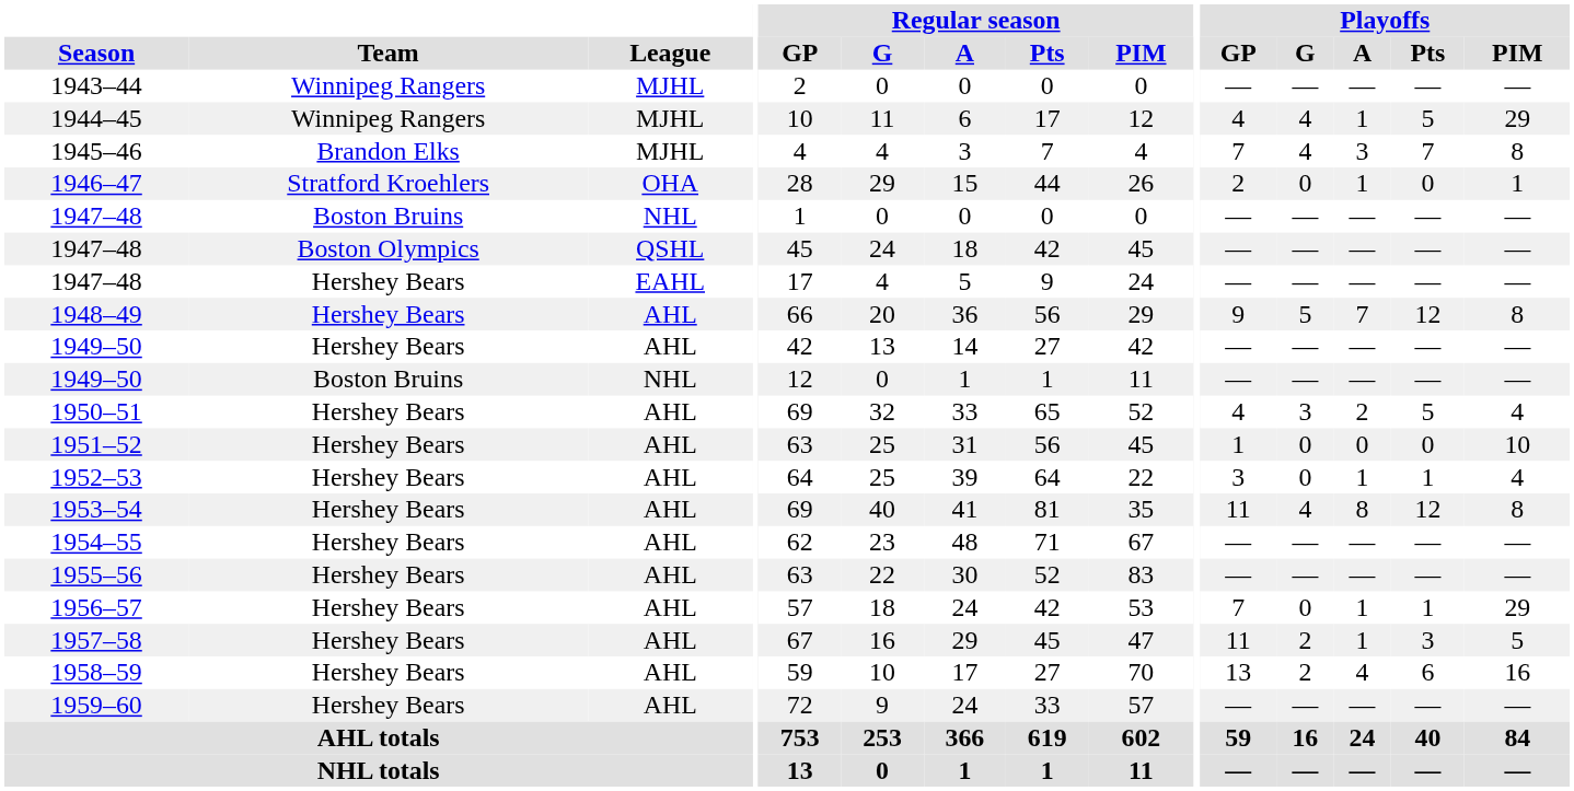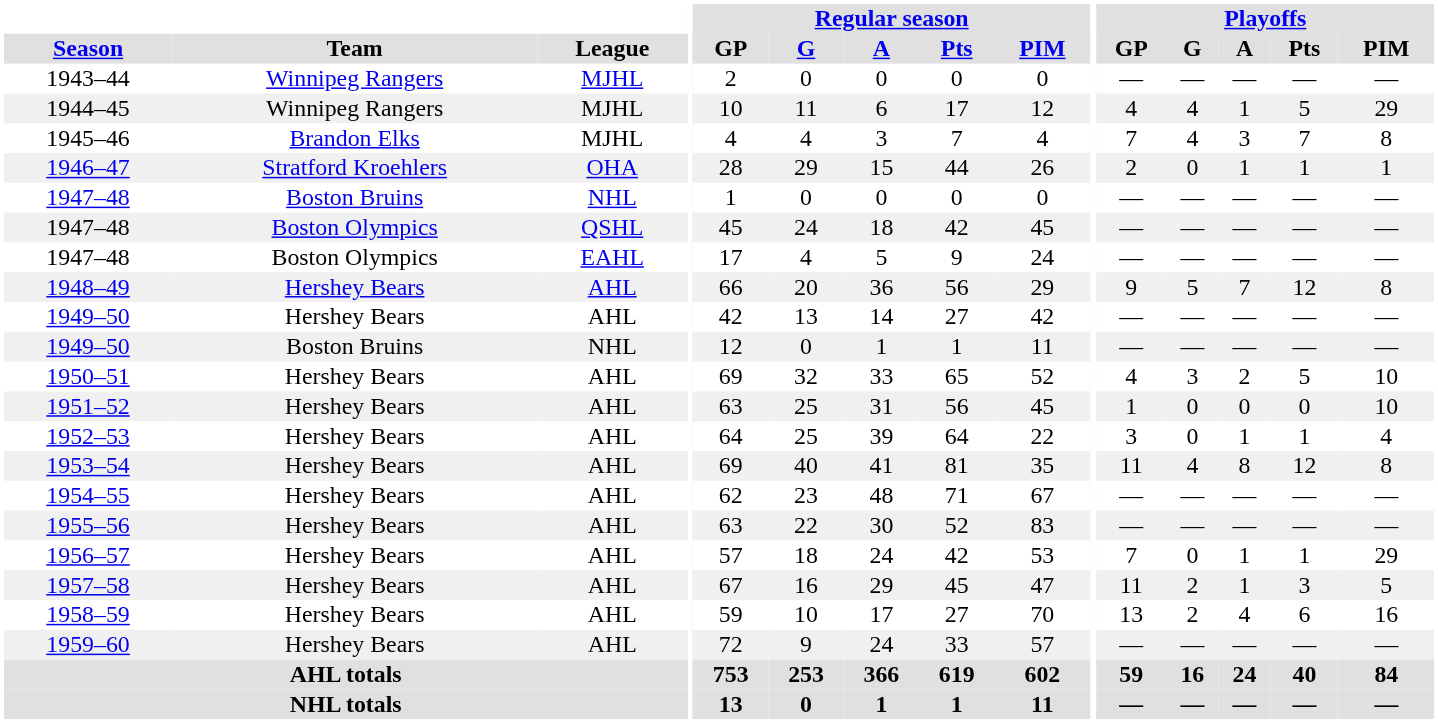 <table border="0" cellpadding="1" cellspacing="0" style="text-align:center; width:60em">
 <tr bgcolor="#e0e0e0">
 <th colspan="3" bgcolor="#ffffff"></th>
 <th rowspan="100" bgcolor="#ffffff"></th>
 <th colspan="5"><a href='#'>Regular season</a></th>
 <th rowspan="100" bgcolor="#ffffff"></th>
 <th colspan="5"><a href='#'>Playoffs</a></th>
 </tr>
 <tr bgcolor="#e0e0e0">
 <th><a href='#'>Season</a></th>
 <th>Team</th>
 <th>League</th>
 <th>GP</th>
 <th><a href='#'>G</a></th>
 <th><a href='#'>A</a></th>
 <th><a href='#'>Pts</a></th>
 <th><a href='#'>PIM</a></th>
 <th>GP</th>
 <th>G</th>
 <th>A</th>
 <th>Pts</th>
 <th>PIM</th>
 </tr>
 <tr>
 <td>1943–44</td>
 <td><a href='#'>Winnipeg Rangers</a></td>
 <td><a href='#'>MJHL</a></td>
 <td>2</td>
 <td>0</td>
 <td>0</td>
 <td>0</td>
 <td>0</td>
 <td>—</td>
 <td>—</td>
 <td>—</td>
 <td>—</td>
 <td>—</td>
 </tr>
 <tr bgcolor="#f0f0f0">
 <td>1944–45</td>
 <td>Winnipeg Rangers</td>
 <td>MJHL</td>
 <td>10</td>
 <td>11</td>
 <td>6</td>
 <td>17</td>
 <td>12</td>
 <td>4</td>
 <td>4</td>
 <td>1</td>
 <td>5</td>
 <td>29</td>
 </tr>
 <tr>
 <td>1945–46</td>
 <td><a href='#'>Brandon Elks</a></td>
 <td>MJHL</td>
 <td>4</td>
 <td>4</td>
 <td>3</td>
 <td>7</td>
 <td>4</td>
 <td>7</td>
 <td>4</td>
 <td>3</td>
 <td>7</td>
 <td>8</td>
 </tr>
 <tr bgcolor="#f0f0f0">
 <td><a href='#'>1946–47</a></td>
 <td><a href='#'>Stratford Kroehlers</a></td>
 <td><a href='#'>OHA</a></td>
 <td>28</td>
 <td>29</td>
 <td>15</td>
 <td>44</td>
 <td>26</td>
 <td>2</td>
 <td>0</td>
 <td>1</td>
-<td>0</td>
+<td>1</td>
 <td>1</td>
 </tr>
 <tr>
 <td><a href='#'>1947–48</a></td>
 <td><a href='#'>Boston Bruins</a></td>
 <td><a href='#'>NHL</a></td>
 <td>1</td>
 <td>0</td>
 <td>0</td>
 <td>0</td>
 <td>0</td>
 <td>—</td>
 <td>—</td>
 <td>—</td>
 <td>—</td>
 <td>—</td>
 </tr>
 <tr bgcolor="#f0f0f0">
 <td>1947–48</td>
 <td><a href='#'>Boston Olympics</a></td>
 <td><a href='#'>QSHL</a></td>
 <td>45</td>
 <td>24</td>
 <td>18</td>
 <td>42</td>
 <td>45</td>
 <td>—</td>
 <td>—</td>
 <td>—</td>
 <td>—</td>
 <td>—</td>
 </tr>
 <tr>
 <td>1947–48</td>
-<td>Hershey Bears</td>
+<td>Boston Olympics</td>
 <td><a href='#'>EAHL</a></td>
 <td>17</td>
 <td>4</td>
 <td>5</td>
 <td>9</td>
 <td>24</td>
 <td>—</td>
 <td>—</td>
 <td>—</td>
 <td>—</td>
 <td>—</td>
 </tr>
 <tr bgcolor="#f0f0f0">
 <td><a href='#'>1948–49</a></td>
 <td><a href='#'>Hershey Bears</a></td>
 <td><a href='#'>AHL</a></td>
 <td>66</td>
 <td>20</td>
 <td>36</td>
 <td>56</td>
 <td>29</td>
 <td>9</td>
 <td>5</td>
 <td>7</td>
 <td>12</td>
 <td>8</td>
 </tr>
 <tr>
 <td><a href='#'>1949–50</a></td>
 <td>Hershey Bears</td>
 <td>AHL</td>
 <td>42</td>
 <td>13</td>
 <td>14</td>
 <td>27</td>
 <td>42</td>
 <td>—</td>
 <td>—</td>
 <td>—</td>
 <td>—</td>
 <td>—</td>
 </tr>
 <tr bgcolor="#f0f0f0">
 <td><a href='#'>1949–50</a></td>
 <td>Boston Bruins</td>
 <td>NHL</td>
 <td>12</td>
 <td>0</td>
 <td>1</td>
 <td>1</td>
 <td>11</td>
 <td>—</td>
 <td>—</td>
 <td>—</td>
 <td>—</td>
 <td>—</td>
 </tr>
 <tr>
 <td><a href='#'>1950–51</a></td>
 <td>Hershey Bears</td>
 <td>AHL</td>
 <td>69</td>
 <td>32</td>
 <td>33</td>
 <td>65</td>
 <td>52</td>
 <td>4</td>
 <td>3</td>
 <td>2</td>
 <td>5</td>
-<td>4</td>
+<td>10</td>
 </tr>
 <tr bgcolor="#f0f0f0">
 <td><a href='#'>1951–52</a></td>
 <td>Hershey Bears</td>
 <td>AHL</td>
 <td>63</td>
 <td>25</td>
 <td>31</td>
 <td>56</td>
 <td>45</td>
 <td>1</td>
 <td>0</td>
 <td>0</td>
 <td>0</td>
 <td>10</td>
 </tr>
 <tr>
 <td><a href='#'>1952–53</a></td>
 <td>Hershey Bears</td>
 <td>AHL</td>
 <td>64</td>
 <td>25</td>
 <td>39</td>
 <td>64</td>
 <td>22</td>
 <td>3</td>
 <td>0</td>
 <td>1</td>
 <td>1</td>
 <td>4</td>
 </tr>
 <tr bgcolor="#f0f0f0">
 <td><a href='#'>1953–54</a></td>
 <td>Hershey Bears</td>
 <td>AHL</td>
 <td>69</td>
 <td>40</td>
 <td>41</td>
 <td>81</td>
 <td>35</td>
 <td>11</td>
 <td>4</td>
 <td>8</td>
 <td>12</td>
 <td>8</td>
 </tr>
 <tr>
 <td><a href='#'>1954–55</a></td>
 <td>Hershey Bears</td>
 <td>AHL</td>
 <td>62</td>
 <td>23</td>
 <td>48</td>
 <td>71</td>
 <td>67</td>
 <td>—</td>
 <td>—</td>
 <td>—</td>
 <td>—</td>
 <td>—</td>
 </tr>
 <tr bgcolor="#f0f0f0">
 <td><a href='#'>1955–56</a></td>
 <td>Hershey Bears</td>
 <td>AHL</td>
 <td>63</td>
 <td>22</td>
 <td>30</td>
 <td>52</td>
 <td>83</td>
 <td>—</td>
 <td>—</td>
 <td>—</td>
 <td>—</td>
 <td>—</td>
 </tr>
 <tr>
 <td><a href='#'>1956–57</a></td>
 <td>Hershey Bears</td>
 <td>AHL</td>
 <td>57</td>
 <td>18</td>
 <td>24</td>
 <td>42</td>
 <td>53</td>
 <td>7</td>
 <td>0</td>
 <td>1</td>
 <td>1</td>
 <td>29</td>
 </tr>
 <tr bgcolor="#f0f0f0">
 <td><a href='#'>1957–58</a></td>
 <td>Hershey Bears</td>
 <td>AHL</td>
 <td>67</td>
 <td>16</td>
 <td>29</td>
 <td>45</td>
 <td>47</td>
 <td>11</td>
 <td>2</td>
 <td>1</td>
 <td>3</td>
 <td>5</td>
 </tr>
 <tr>
 <td><a href='#'>1958–59</a></td>
 <td>Hershey Bears</td>
 <td>AHL</td>
 <td>59</td>
 <td>10</td>
 <td>17</td>
 <td>27</td>
 <td>70</td>
 <td>13</td>
 <td>2</td>
 <td>4</td>
 <td>6</td>
 <td>16</td>
 </tr>
 <tr bgcolor="#f0f0f0">
 <td><a href='#'>1959–60</a></td>
 <td>Hershey Bears</td>
 <td>AHL</td>
 <td>72</td>
 <td>9</td>
 <td>24</td>
 <td>33</td>
 <td>57</td>
 <td>—</td>
 <td>—</td>
 <td>—</td>
 <td>—</td>
 <td>—</td>
 </tr>
 <tr bgcolor="#e0e0e0">
 <th colspan="3">AHL totals</th>
 <th>753</th>
 <th>253</th>
 <th>366</th>
 <th>619</th>
 <th>602</th>
 <th>59</th>
 <th>16</th>
 <th>24</th>
 <th>40</th>
 <th>84</th>
 </tr>
 <tr bgcolor="#e0e0e0">
 <th colspan="3">NHL totals</th>
 <th>13</th>
 <th>0</th>
 <th>1</th>
 <th>1</th>
 <th>11</th>
 <th>—</th>
 <th>—</th>
 <th>—</th>
 <th>—</th>
 <th>—</th>
 </tr>
 </table>
